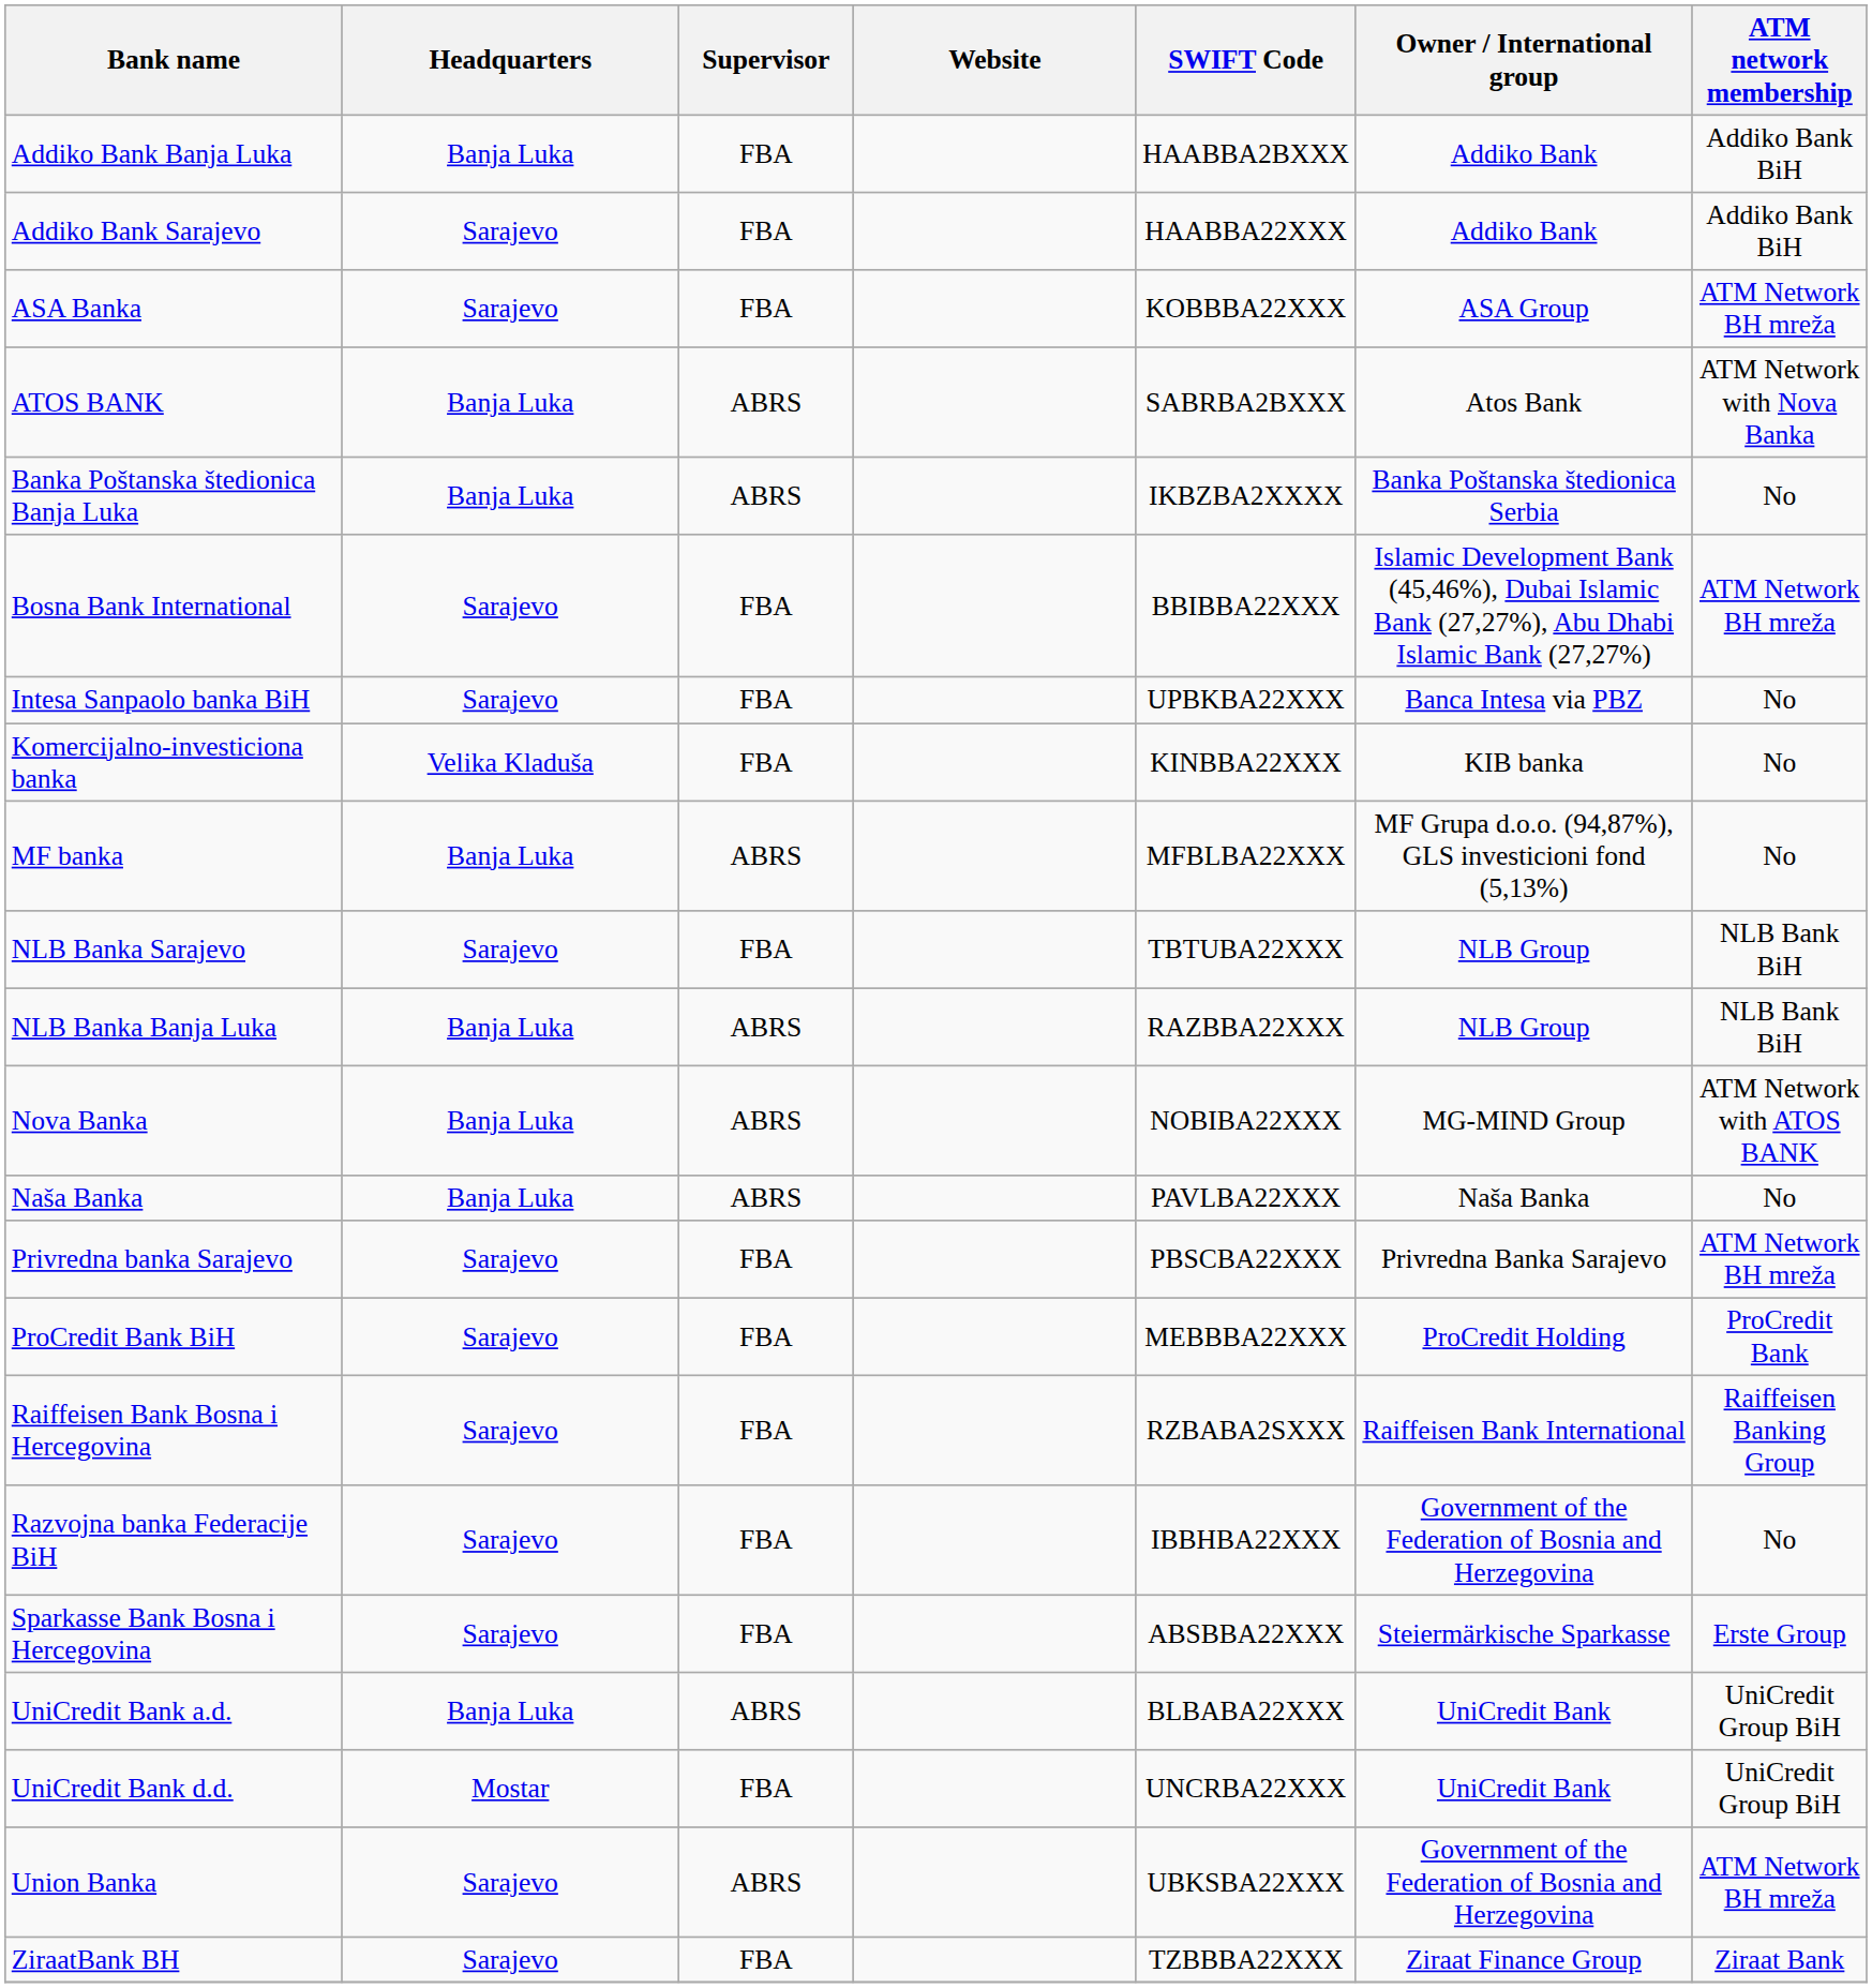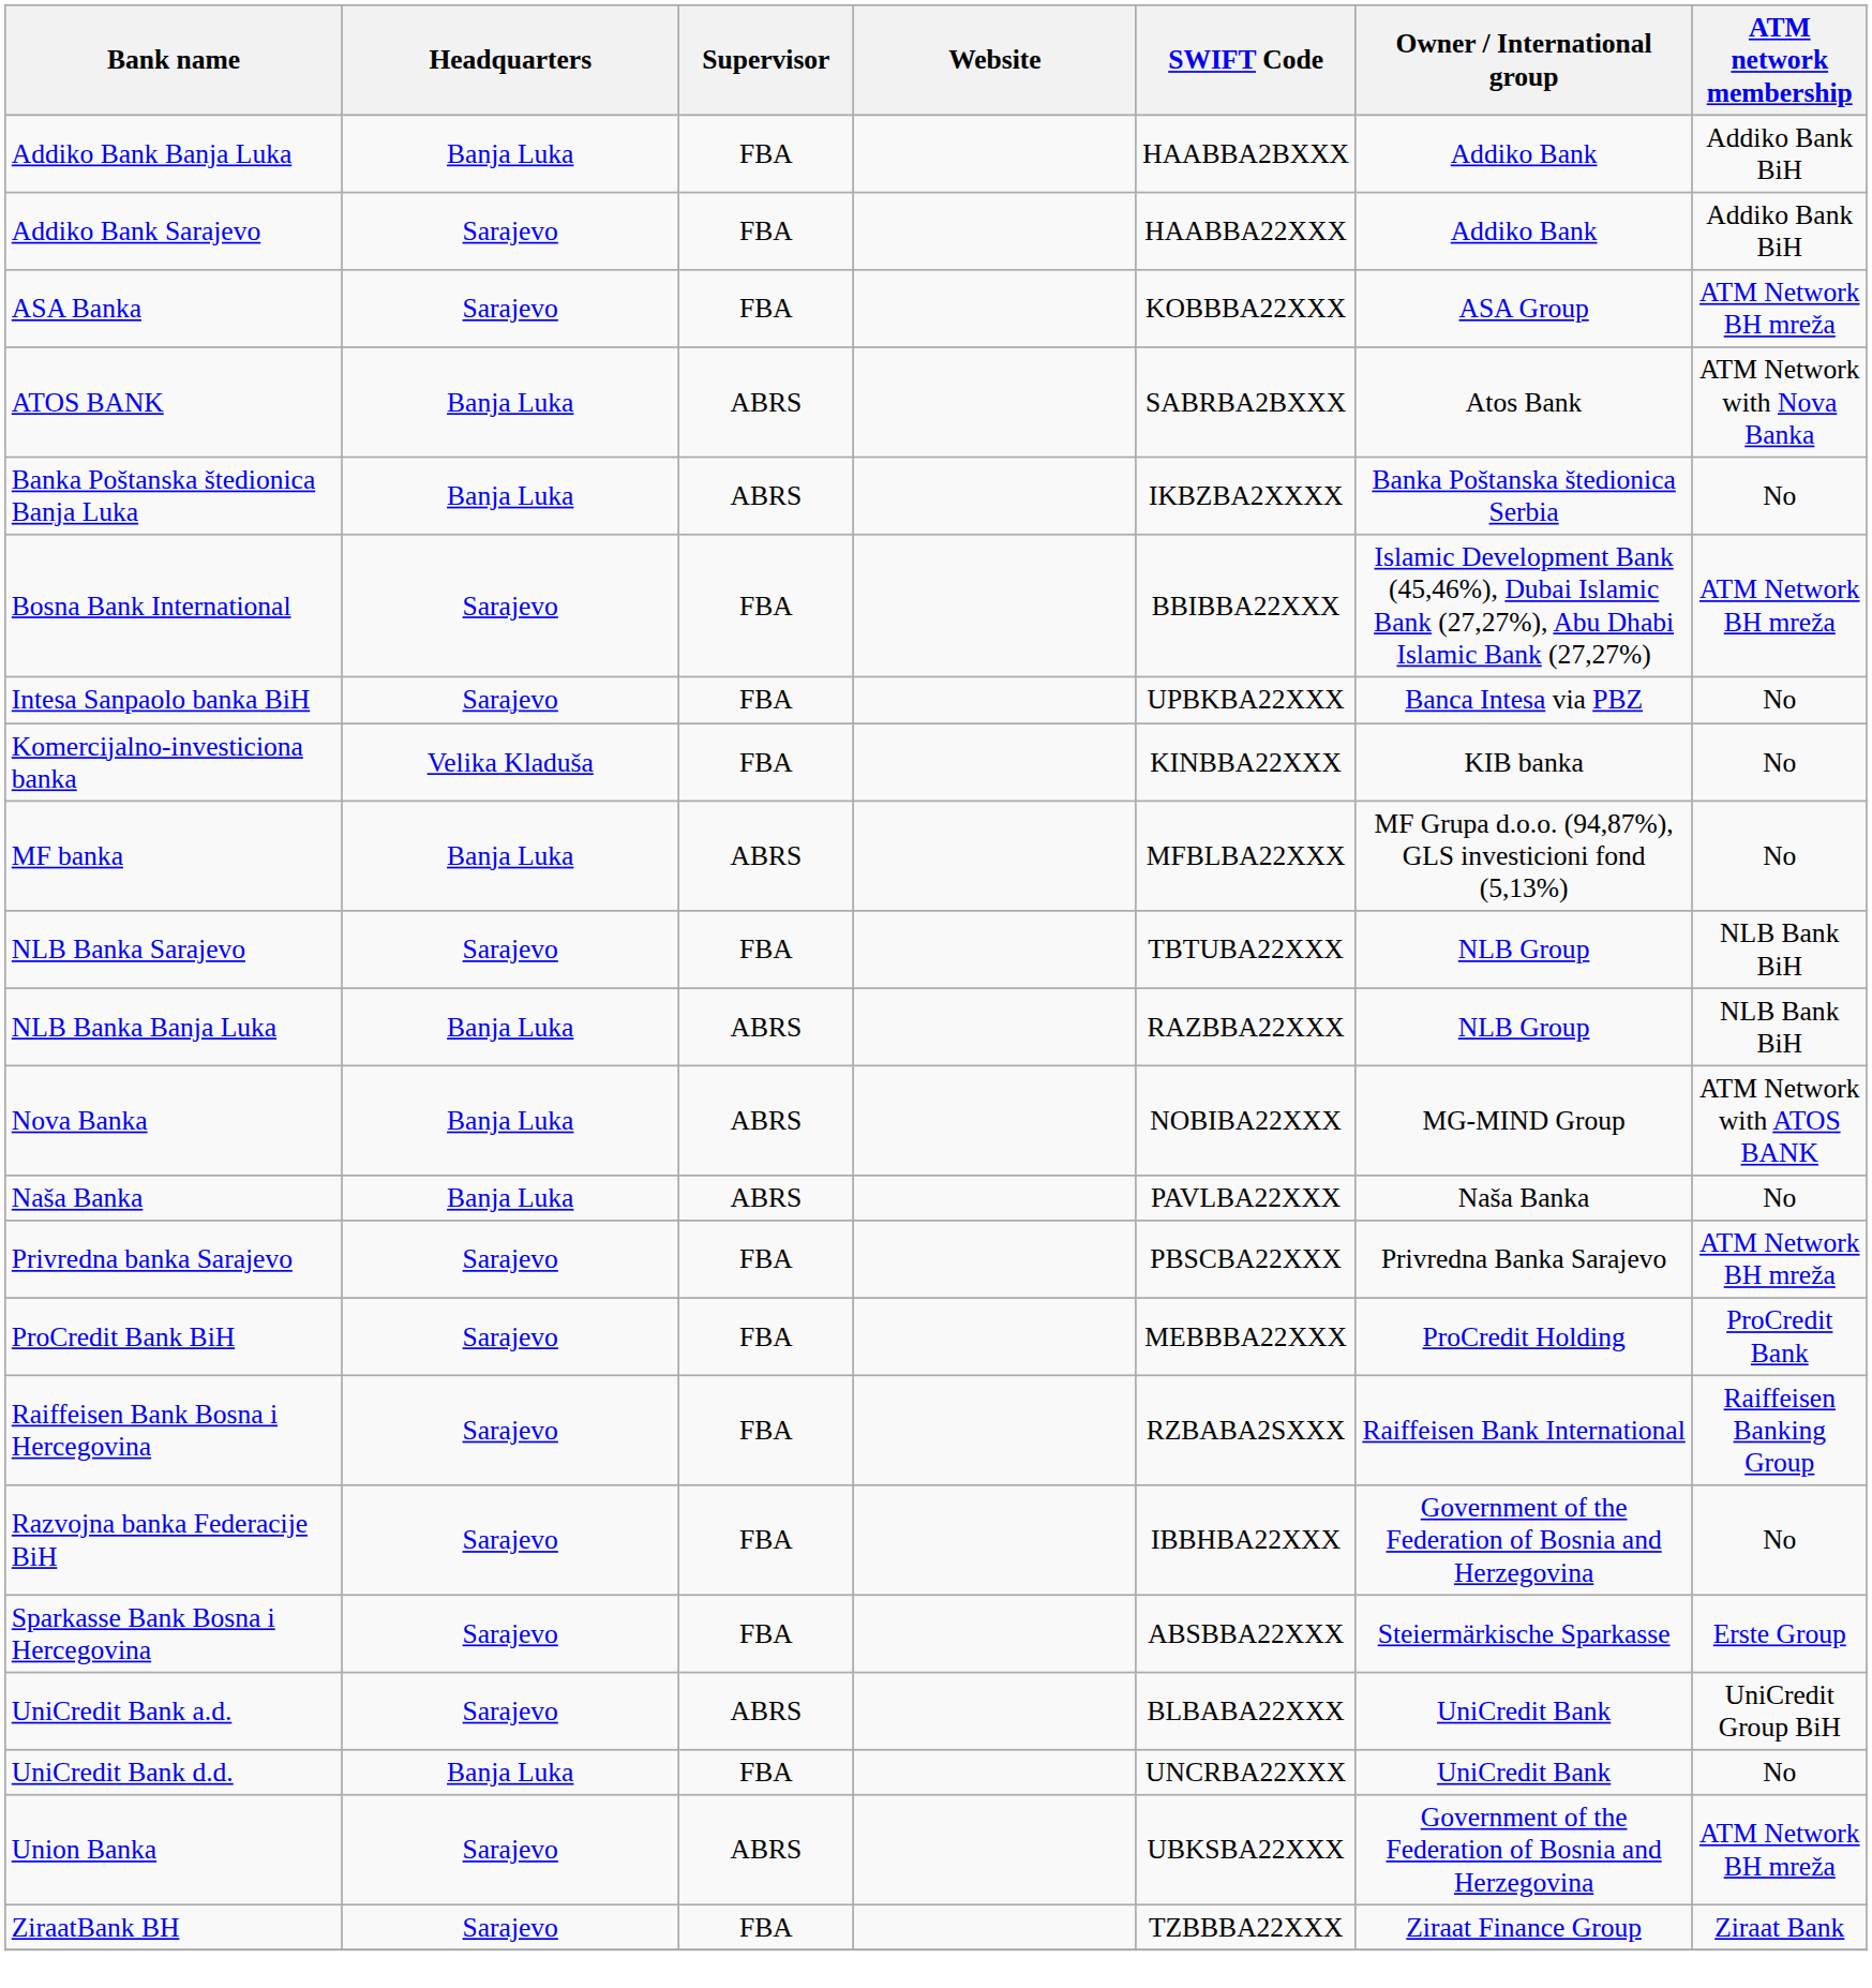 <table class="wikitable sortable" style="text-align: center; ; font-size: 95%;">
 <tr>
 <th width="180">Bank name</th>
 <th width="180">Headquarters</th>
 <th width="90">Supervisor</th>
 <th width="150">Website</th>
 <th width="90"><a href='#'>SWIFT</a> Code</th>
 <th width="180">Owner / International group</th>
 <th width="90"><a href='#'>ATM network membership</a></th>
 </tr>
 <tr>
 <td align="left"><a href='#'>Addiko Bank Banja Luka</a></td>
 <td><a href='#'>Banja Luka</a></td>
 <td>FBA</td>
 <td></td>
 <td>HAABBA2BXXX</td>
 <td><a href='#'>Addiko Bank</a> </td>
 <td>Addiko Bank BiH</td>
 </tr>
 <tr>
 <td align="left"><a href='#'>Addiko Bank Sarajevo</a></td>
 <td><a href='#'>Sarajevo</a></td>
 <td>FBA</td>
 <td></td>
 <td>HAABBA22XXX</td>
 <td><a href='#'>Addiko Bank</a> </td>
 <td>Addiko Bank BiH</td>
 </tr>
 <tr>
 <td align="left"><a href='#'>ASA Banka</a></td>
 <td><a href='#'>Sarajevo</a></td>
 <td>FBA</td>
 <td></td>
 <td>KOBBBA22XXX</td>
 <td><a href='#'>ASA Group</a> </td>
 <td><a href='#'>ATM Network BH mreža</a></td>
 </tr>
 <tr>
 <td align="left"><a href='#'>ATOS BANK</a></td>
 <td><a href='#'>Banja Luka</a></td>
 <td>ABRS</td>
 <td></td>
 <td>SABRBA2BXXX</td>
 <td>Atos Bank </td>
 <td>ATM Network with <a href='#'>Nova Banka</a></td>
 </tr>
 <tr>
 <td align="left"><a href='#'>Banka Poštanska štedionica Banja Luka</a></td>
 <td><a href='#'>Banja Luka</a></td>
 <td>ABRS</td>
 <td></td>
 <td>IKBZBA2XXXX</td>
 <td><a href='#'>Banka Poštanska štedionica Serbia</a> </td>
 <td>No</td>
 </tr>
 <tr>
 <td align="left"><a href='#'>Bosna Bank International</a></td>
 <td><a href='#'>Sarajevo</a></td>
 <td>FBA</td>
 <td></td>
 <td>BBIBBA22XXX</td>
 <td><a href='#'>Islamic Development Bank</a> (45,46%), <a href='#'>Dubai Islamic Bank</a> (27,27%), <a href='#'>Abu Dhabi Islamic Bank</a> (27,27%) </td>
 <td><a href='#'>ATM Network BH mreža</a></td>
 </tr>
 <tr>
 <td align="left"><a href='#'>Intesa Sanpaolo banka BiH</a></td>
 <td><a href='#'>Sarajevo</a></td>
 <td>FBA</td>
 <td></td>
 <td>UPBKBA22XXX</td>
 <td><a href='#'>Banca Intesa</a> via <a href='#'>PBZ</a> </td>
 <td>No</td>
 </tr>
 <tr>
 <td align="left"><a href='#'>Komercijalno-investiciona banka</a></td>
 <td><a href='#'>Velika Kladuša</a></td>
 <td>FBA</td>
 <td></td>
 <td>KINBBA22XXX</td>
 <td>KIB banka </td>
 <td>No</td>
 </tr>
 <tr>
 <td align="left"><a href='#'>MF banka</a></td>
 <td><a href='#'>Banja Luka</a></td>
 <td>ABRS</td>
 <td></td>
 <td>MFBLBA22XXX</td>
 <td>MF Grupa d.o.o. (94,87%), GLS investicioni fond (5,13%) </td>
 <td>No</td>
 </tr>
 <tr>
 <td align="left"><a href='#'>NLB Banka Sarajevo</a></td>
 <td><a href='#'>Sarajevo</a></td>
 <td>FBA</td>
 <td></td>
 <td>TBTUBA22XXX</td>
 <td><a href='#'>NLB Group</a> </td>
 <td>NLB Bank BiH</td>
 </tr>
 <tr>
 <td align="left"><a href='#'>NLB Banka Banja Luka</a></td>
 <td><a href='#'>Banja Luka</a></td>
 <td>ABRS</td>
 <td></td>
 <td>RAZBBA22XXX</td>
 <td><a href='#'>NLB Group</a> </td>
 <td>NLB Bank BiH</td>
 </tr>
 <tr>
 <td align="left"><a href='#'>Nova Banka</a></td>
 <td><a href='#'>Banja Luka</a></td>
 <td>ABRS</td>
 <td></td>
 <td>NOBIBA22XXX</td>
 <td>MG-MIND Group </td>
 <td>ATM Network with <a href='#'>ATOS BANK</a></td>
 </tr>
 <tr>
 <td align="left"><a href='#'>Naša Banka</a></td>
 <td><a href='#'>Banja Luka</a></td>
 <td>ABRS</td>
 <td></td>
 <td>PAVLBA22XXX</td>
 <td>Naša Banka </td>
 <td>No</td>
 </tr>
 <tr>
 <td align="left"><a href='#'>Privredna banka Sarajevo</a></td>
 <td><a href='#'>Sarajevo</a></td>
 <td>FBA</td>
 <td></td>
 <td>PBSCBA22XXX</td>
 <td>Privredna Banka Sarajevo </td>
 <td><a href='#'>ATM Network BH mreža</a></td>
 </tr>
 <tr>
 <td align="left"><a href='#'>ProCredit Bank BiH</a></td>
 <td><a href='#'>Sarajevo</a></td>
 <td>FBA</td>
 <td></td>
 <td>MEBBBA22XXX</td>
 <td><a href='#'>ProCredit Holding</a> </td>
 <td><a href='#'>ProCredit Bank</a></td>
 </tr>
 <tr>
 <td align="left"><a href='#'>Raiffeisen Bank Bosna i Hercegovina</a></td>
 <td><a href='#'>Sarajevo</a></td>
 <td>FBA</td>
 <td></td>
 <td>RZBABA2SXXX</td>
 <td><a href='#'>Raiffeisen Bank International</a> </td>
 <td><a href='#'>Raiffeisen Banking Group</a></td>
 </tr>
 <tr>
 <td align="left"><a href='#'>Razvojna banka Federacije BiH</a></td>
 <td><a href='#'>Sarajevo</a></td>
 <td>FBA</td>
 <td></td>
 <td>IBBHBA22XXX</td>
 <td><a href='#'>Government of the Federation of Bosnia and Herzegovina</a> </td>
 <td>No</td>
 </tr>
 <tr>
 <td align="left"><a href='#'>Sparkasse Bank Bosna i Hercegovina</a></td>
 <td><a href='#'>Sarajevo</a></td>
 <td>FBA</td>
 <td></td>
 <td>ABSBBA22XXX</td>
 <td><a href='#'>Steiermärkische Sparkasse</a> </td>
 <td><a href='#'>Erste Group</a></td>
 </tr>
 <tr>
 <td align="left"><a href='#'>UniCredit Bank a.d.</a></td>
-<td><a href='#'>Banja Luka</a></td>
+<td><a href='#'>Sarajevo</a></td>
 <td>ABRS</td>
 <td></td>
 <td>BLBABA22XXX</td>
 <td><a href='#'>UniCredit Bank</a> </td>
 <td>UniCredit Group BiH</td>
 </tr>
 <tr>
 <td align="left"><a href='#'>UniCredit Bank d.d.</a></td>
-<td><a href='#'>Mostar</a></td>
+<td><a href='#'>Banja Luka</a></td>
 <td>FBA</td>
 <td></td>
 <td>UNCRBA22XXX</td>
 <td><a href='#'>UniCredit Bank</a> </td>
-<td>UniCredit Group BiH</td>
+<td>No</td>
 </tr>
 <tr>
 <td align="left"><a href='#'>Union Banka</a></td>
 <td><a href='#'>Sarajevo</a></td>
 <td>ABRS</td>
 <td></td>
 <td>UBKSBA22XXX</td>
 <td><a href='#'>Government of the Federation of Bosnia and Herzegovina</a> </td>
 <td><a href='#'>ATM Network BH mreža</a></td>
 </tr>
 <tr>
 <td align="left"><a href='#'>ZiraatBank BH</a></td>
 <td><a href='#'>Sarajevo</a></td>
 <td>FBA</td>
 <td></td>
 <td>TZBBBA22XXX</td>
 <td><a href='#'>Ziraat Finance Group</a> </td>
 <td><a href='#'>Ziraat Bank</a></td>
 </tr>
 <tr>
 </tr>
 </table>
